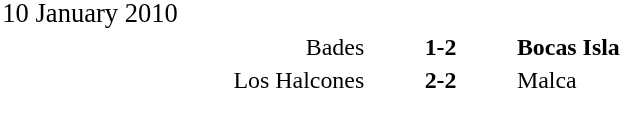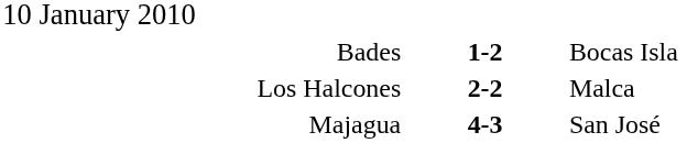 <table width=100% cellspacing=1>
 <tr>
 <th width=25%></th>
 <th width=10%></th>
 <th></th>
 </tr>
 <tr>
 <td>10 January 2010</td>
 </tr>
 <tr style=font-size:90%>
 <td align=right>Bades</td>
 <td align=center><strong>1-2</strong></td>
-<td><strong>Bocas Isla</strong></td>
+<td>Bocas Isla</td>
 </tr>
 <tr style=font-size:90%>
 <td align=right>Los Halcones</td>
 <td align=center><strong>2-2</strong></td>
 <td>Malca</td>
 </tr>
+<tr style=font-size:90%>
+<td align=right>Majagua</td>
+<td align=center><strong>4-3</strong></td>
+<td>San José</td>
+</tr>
 </table>
